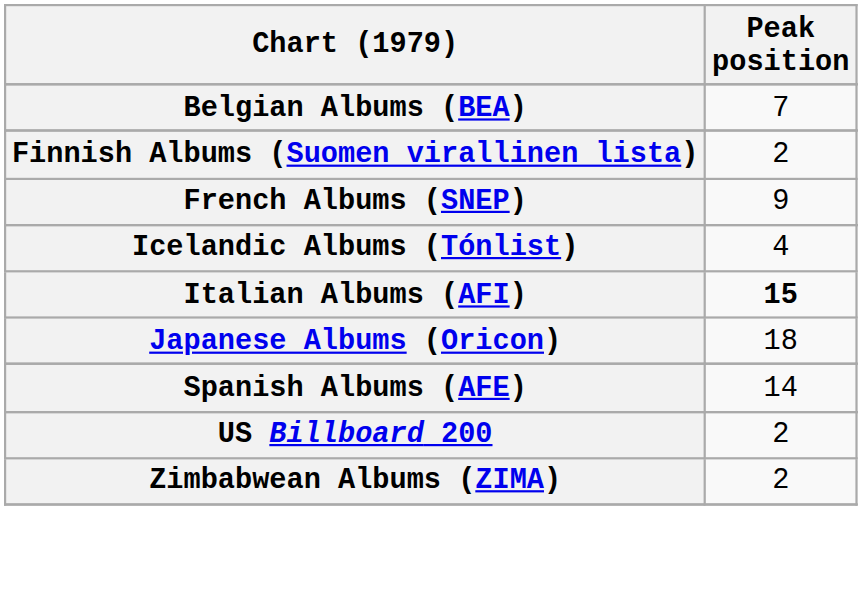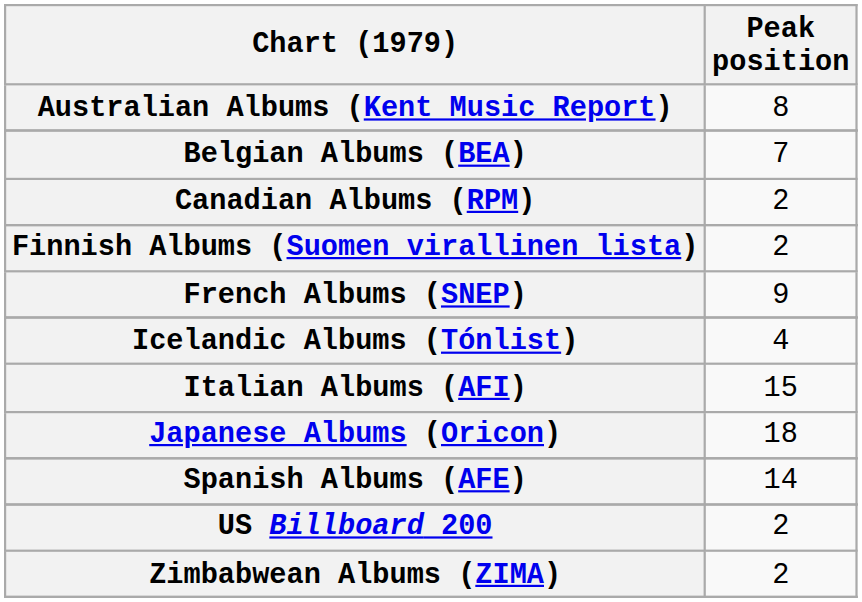 <table class="wikitable sortable plainrowheaders" style="text-align:center;">
 <tr>
 <th scope="col">Chart (1979)</th>
 <th scope="col">Peak<br> position</th>
 </tr>
 <tr>
+<th scope="row">Australian Albums (<a href='#'>Kent Music Report</a>)</th>
+<td>8</td>
+</tr>
+<tr>
 </tr>
 <tr>
 <th scope="row">Belgian Albums (<a href='#'>BEA</a>)</th>
 <td>7</td>
+</tr>
+<tr>
+<th scope="row">Canadian Albums (<a href='#'>RPM</a>)</th>
+<td>2</td>
 </tr>
 <tr>
 </tr>
 <tr>
 <th scope="row">Finnish Albums (<a href='#'>Suomen virallinen lista</a>)</th>
 <td>2</td>
 </tr>
 <tr>
 <th scope="row">French Albums (<a href='#'>SNEP</a>)</th>
 <td>9</td>
 </tr>
 <tr>
 </tr>
 <tr>
 <th scope="row">Icelandic Albums (<a href='#'>Tónlist</a>)</th>
 <td align="center">4</td>
 </tr>
 <tr>
 <th scope="row">Italian Albums (<a href='#'>AFI</a>)</th>
-<td><strong>15</strong></td>
+<td>15</td>
 </tr>
 <tr>
 <th scope="row"><a href='#'>Japanese Albums</a> (<a href='#'>Oricon</a>)</th>
 <td>18</td>
 </tr>
 <tr>
 </tr>
 <tr>
 </tr>
 <tr>
 <th scope="row">Spanish Albums (<a href='#'>AFE</a>)</th>
 <td>14</td>
 </tr>
 <tr>
 </tr>
 <tr>
 </tr>
 <tr>
 </tr>
 <tr>
 <th scope="row">US <a href='#'><em>Billboard</em> 200</a></th>
 <td>2</td>
 </tr>
 <tr>
 <th scope="row">Zimbabwean Albums (<a href='#'>ZIMA</a>)</th>
 <td>2</td>
 </tr>
 <tr>
 </tr>
 </table>
